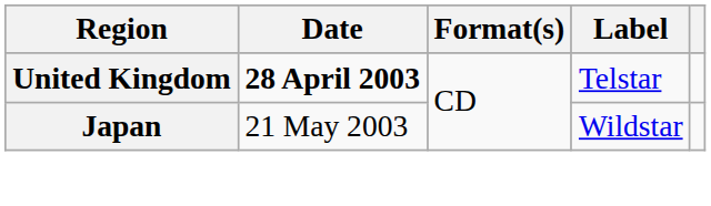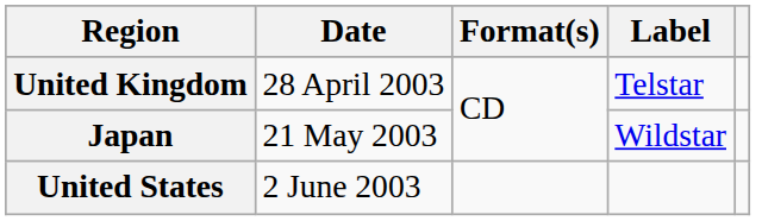 <table class="wikitable plainrowheaders">
 <tr>
 <th scope="col">Region</th>
 <th scope="col">Date</th>
 <th scope="col">Format(s)</th>
 <th scope="col">Label</th>
 <th scope="col"></th>
 </tr>
 <tr>
 <th scope="row">United Kingdom</th>
-<td><strong>28 April 2003</strong></td>
+<td>28 April 2003</td>
 <td rowspan="2">CD</td>
 <td><a href='#'>Telstar</a></td>
 <td align="center"></td>
 </tr>
 <tr>
 <th scope="row">Japan</th>
 <td>21 May 2003</td>
 <td><a href='#'>Wildstar</a></td>
 <td align="center"></td>
 </tr>
+<tr>
+<th scope="row">United States</th>
+<td>2 June 2003</td>
+<td></td>
+<td></td>
+<td align="center"></td>
+</tr>
 </table>
